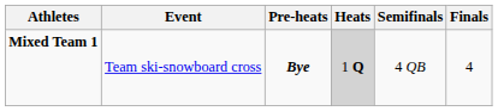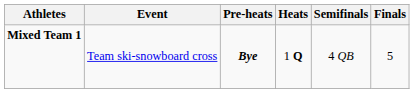 <table class="wikitable" style="font-size:90%">
 <tr>
 <th>Athletes</th>
 <th>Event</th>
 <th>Pre-heats</th>
 <th>Heats</th>
 <th>Semifinals</th>
 <th>Finals</th>
 </tr>
 <tr align=center>
 <td align=left><strong>Mixed Team 1</strong><br><br><br><br></td>
 <td align=left rowspan="3"><a href='#'>Team ski-snowboard cross</a></td>
 <td><strong><em>Bye</em></strong></td>
-<td style="background: lightgrey;">1 <strong>Q</strong></td>
+<td>1 <strong>Q</strong></td>
 <td>4 <em>QB</em></td>
-<td>4</td>
+<td>5</td>
 </tr>
 </table>
